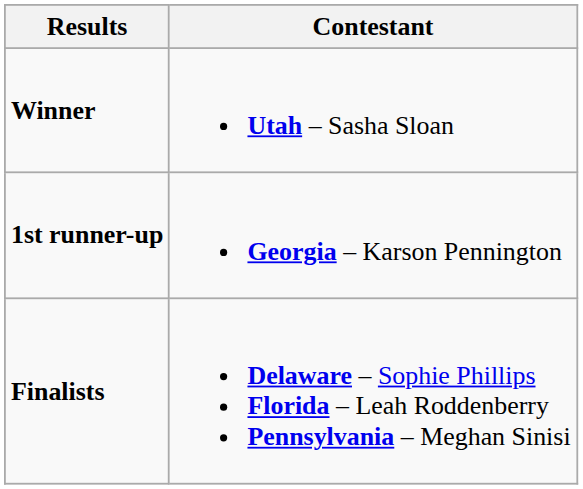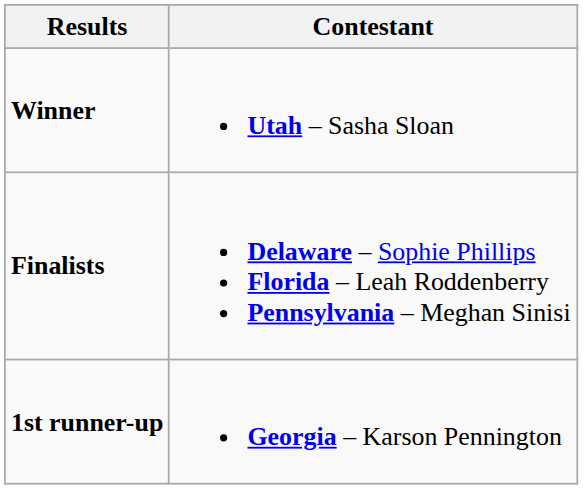 <table class="wikitable" style="font-size:90%;">
 <tr>
 <th>Results</th>
 <th>Contestant</th>
 </tr>
 <tr>
 <td><strong>Winner</strong></td>
 <td><br><ul><li> <strong><a href='#'>Utah</a></strong> – Sasha Sloan</li></ul></td>
 </tr>
 <tr>
+<td><strong>Finalists</strong></td>
+<td><br><ul><li> <strong><a href='#'>Delaware</a></strong> – <a href='#'>Sophie Phillips</a></li><li> <strong><a href='#'>Florida</a></strong> – Leah Roddenberry</li><li> <strong><a href='#'>Pennsylvania</a></strong> – Meghan Sinisi</li></ul></td>
+</tr>
+<tr>
 <td><strong>1st runner-up</strong></td>
 <td><br><ul><li> <strong><a href='#'>Georgia</a></strong> – Karson Pennington</li></ul></td>
 </tr>
-<tr>
-<td><strong>Finalists</strong></td>
-<td><br><ul><li> <strong><a href='#'>Delaware</a></strong> – <a href='#'>Sophie Phillips</a></li><li> <strong><a href='#'>Florida</a></strong> – Leah Roddenberry</li><li> <strong><a href='#'>Pennsylvania</a></strong> – Meghan Sinisi</li></ul></td>
-</tr>
 </table>
